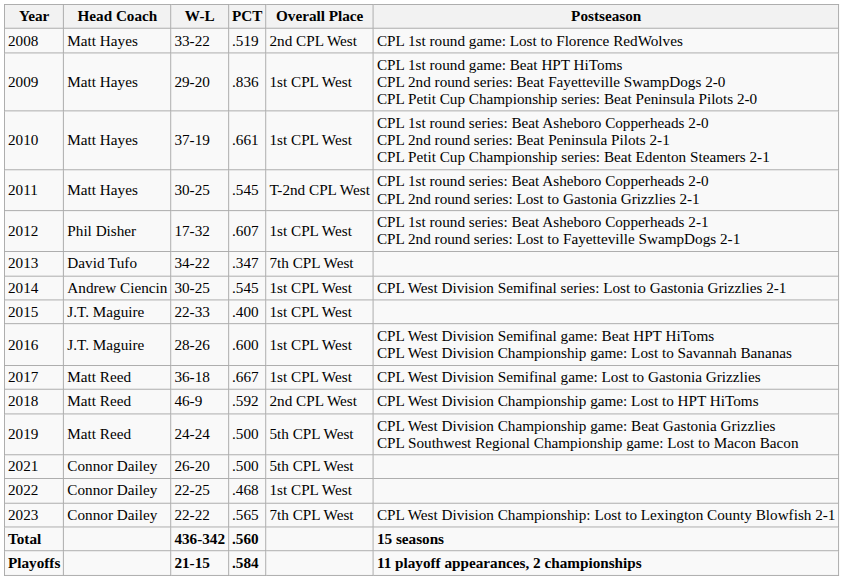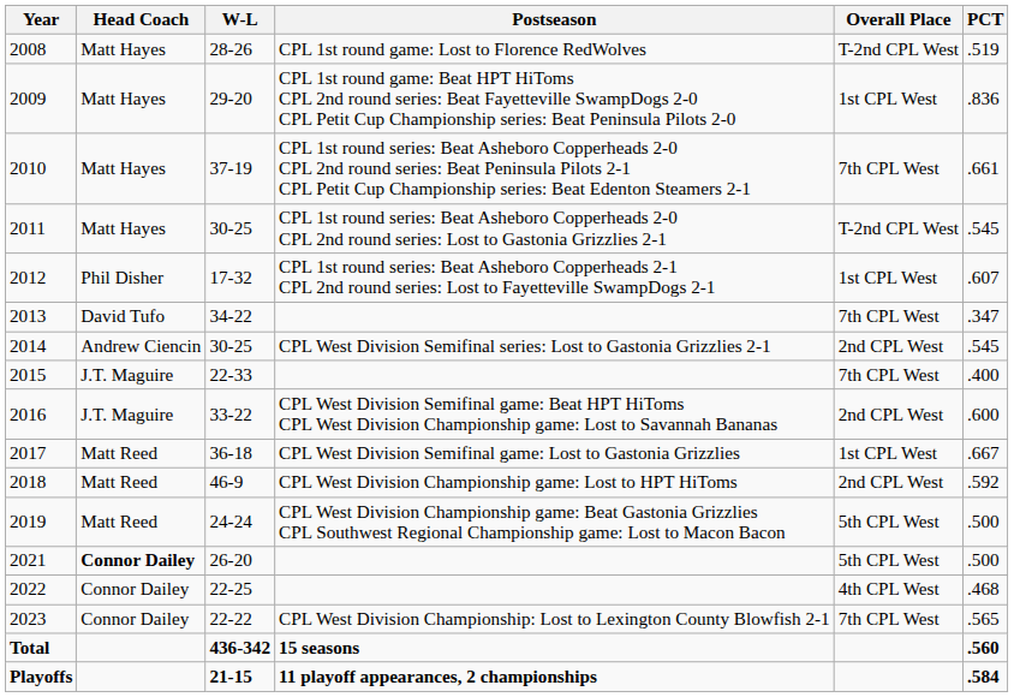 <table class="wikitable">
 <tr>
 <th>Year</th>
 <th>Head Coach</th>
 <th>W-L</th>
+<th>Postseason</th>
+<th>Overall Place</th>
 <th>PCT</th>
-<th>Overall Place</th>
-<th>Postseason</th>
 </tr>
 <tr>
 <td>2008</td>
 <td>Matt Hayes</td>
-<td>33-22</td>
+<td>28-26</td>
+<td>CPL 1st round game: Lost to Florence RedWolves</td>
+<td>T-2nd CPL West</td>
 <td>.519</td>
-<td>2nd CPL West</td>
-<td>CPL 1st round game: Lost to Florence RedWolves</td>
 </tr>
 <tr>
 <td>2009</td>
 <td>Matt Hayes</td>
 <td>29-20</td>
+<td>CPL 1st round game: Beat HPT HiToms<br>CPL 2nd round series: Beat Fayetteville SwampDogs 2-0<br>CPL Petit Cup Championship series: Beat Peninsula Pilots 2-0</td>
+<td>1st CPL West</td>
 <td>.836</td>
-<td>1st CPL West</td>
-<td>CPL 1st round game: Beat HPT HiToms<br>CPL 2nd round series: Beat Fayetteville SwampDogs 2-0<br>CPL Petit Cup Championship series: Beat Peninsula Pilots 2-0</td>
 </tr>
 <tr>
 <td>2010</td>
 <td>Matt Hayes</td>
 <td>37-19</td>
+<td>CPL 1st round series: Beat Asheboro Copperheads 2-0<br>CPL 2nd round series: Beat Peninsula Pilots 2-1<br>CPL Petit Cup Championship series: Beat Edenton Steamers 2-1</td>
+<td>7th CPL West</td>
 <td>.661</td>
-<td>1st CPL West</td>
-<td>CPL 1st round series: Beat Asheboro Copperheads 2-0<br>CPL 2nd round series: Beat Peninsula Pilots 2-1<br>CPL Petit Cup Championship series: Beat Edenton Steamers 2-1</td>
 </tr>
 <tr>
 <td>2011</td>
 <td>Matt Hayes</td>
 <td>30-25</td>
+<td>CPL 1st round series: Beat Asheboro Copperheads 2-0<br>CPL 2nd round series: Lost to Gastonia Grizzlies 2-1</td>
+<td>T-2nd CPL West</td>
 <td>.545</td>
-<td>T-2nd CPL West</td>
-<td>CPL 1st round series: Beat Asheboro Copperheads 2-0<br>CPL 2nd round series: Lost to Gastonia Grizzlies 2-1</td>
 </tr>
 <tr>
 <td>2012</td>
 <td>Phil Disher</td>
 <td>17-32</td>
+<td>CPL 1st round series: Beat Asheboro Copperheads 2-1<br>CPL 2nd round series: Lost to Fayetteville SwampDogs 2-1</td>
+<td>1st CPL West</td>
 <td>.607</td>
-<td>1st CPL West</td>
-<td>CPL 1st round series: Beat Asheboro Copperheads 2-1<br>CPL 2nd round series: Lost to Fayetteville SwampDogs 2-1</td>
 </tr>
 <tr>
 <td>2013</td>
 <td>David Tufo</td>
 <td>34-22</td>
+<td></td>
+<td>7th CPL West</td>
 <td>.347</td>
-<td>7th CPL West</td>
-<td></td>
 </tr>
 <tr>
 <td>2014</td>
 <td>Andrew Ciencin</td>
 <td>30-25</td>
+<td>CPL West Division Semifinal series: Lost to Gastonia Grizzlies 2-1</td>
+<td>2nd CPL West</td>
 <td>.545</td>
-<td>1st CPL West</td>
-<td>CPL West Division Semifinal series: Lost to Gastonia Grizzlies 2-1</td>
 </tr>
 <tr>
 <td>2015</td>
 <td>J.T. Maguire</td>
 <td>22-33</td>
+<td></td>
+<td>7th CPL West</td>
 <td>.400</td>
-<td>1st CPL West</td>
-<td></td>
 </tr>
 <tr>
 <td>2016</td>
 <td>J.T. Maguire</td>
-<td>28-26</td>
+<td>33-22</td>
+<td>CPL West Division Semifinal game: Beat HPT HiToms<br>CPL West Division Championship game: Lost to Savannah Bananas</td>
+<td>2nd CPL West</td>
 <td>.600</td>
-<td>1st CPL West</td>
-<td>CPL West Division Semifinal game: Beat HPT HiToms<br>CPL West Division Championship game: Lost to Savannah Bananas</td>
 </tr>
 <tr>
 <td>2017</td>
 <td>Matt Reed</td>
 <td>36-18</td>
+<td>CPL West Division Semifinal game: Lost to Gastonia Grizzlies</td>
+<td>1st CPL West</td>
 <td>.667</td>
-<td>1st CPL West</td>
-<td>CPL West Division Semifinal game: Lost to Gastonia Grizzlies</td>
 </tr>
 <tr>
 <td>2018</td>
 <td>Matt Reed</td>
 <td>46-9</td>
+<td>CPL West Division Championship game: Lost to HPT HiToms</td>
+<td>2nd CPL West</td>
 <td>.592</td>
-<td>2nd CPL West</td>
-<td>CPL West Division Championship game: Lost to HPT HiToms</td>
 </tr>
 <tr>
 <td>2019</td>
 <td>Matt Reed</td>
 <td>24-24</td>
+<td>CPL West Division Championship game: Beat Gastonia Grizzlies<br>CPL Southwest Regional Championship game: Lost to Macon Bacon</td>
+<td>5th CPL West</td>
 <td>.500</td>
-<td>5th CPL West</td>
-<td>CPL West Division Championship game: Beat Gastonia Grizzlies<br>CPL Southwest Regional Championship game: Lost to Macon Bacon</td>
 </tr>
 <tr>
 <td>2021</td>
-<td>Connor Dailey</td>
+<td><strong>Connor Dailey</strong></td>
 <td>26-20</td>
+<td></td>
+<td>5th CPL West</td>
 <td>.500</td>
-<td>5th CPL West</td>
-<td></td>
 </tr>
 <tr>
 <td>2022</td>
 <td>Connor Dailey</td>
 <td>22-25</td>
+<td></td>
+<td>4th CPL West</td>
 <td>.468</td>
-<td>1st CPL West</td>
-<td></td>
 </tr>
 <tr>
 <td>2023</td>
 <td>Connor Dailey</td>
 <td>22-22</td>
+<td>CPL West Division Championship: Lost to Lexington County Blowfish 2-1</td>
+<td>7th CPL West</td>
 <td>.565</td>
-<td>7th CPL West</td>
-<td>CPL West Division Championship: Lost to Lexington County Blowfish 2-1</td>
 </tr>
 <tr>
 <td><strong>Total</strong></td>
 <td></td>
 <td><strong>436-342</strong></td>
+<td><strong>15 seasons</strong></td>
+<td></td>
 <td><strong>.560</strong></td>
-<td></td>
-<td><strong>15 seasons</strong></td>
 </tr>
 <tr>
 <td><strong>Playoffs</strong></td>
 <td></td>
 <td><strong>21-15</strong></td>
+<td><strong>11 playoff appearances, 2 championships</strong></td>
+<td></td>
 <td><strong>.584</strong></td>
-<td></td>
-<td><strong>11 playoff appearances, 2 championships</strong></td>
 </tr>
 </table>
